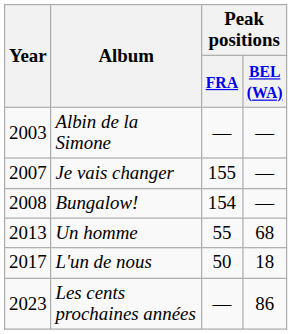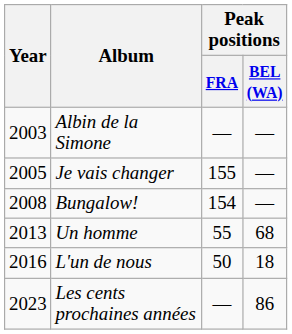 <table class="wikitable">
 <tr>
 <th align="center" rowspan="2" width="10">Year</th>
 <th align="center" rowspan="2" width="120">Album</th>
 <th align="center" colspan="2" width="20">Peak positions</th>
 </tr>
 <tr>
 <th width="20"><small><a href='#'>FRA</a><br></small></th>
 <th width="20"><small><a href='#'>BEL<br>(WA)</a><br></small></th>
 </tr>
 <tr>
 <td>2003</td>
 <td><em>Albin de la Simone</em></td>
 <td style="text-align:center;">—</td>
 <td style="text-align:center;">—</td>
 </tr>
 <tr>
-<td>2007</td>
+<td>2005</td>
 <td><em>Je vais changer</em></td>
 <td style="text-align:center;">155</td>
 <td style="text-align:center;">—</td>
 </tr>
 <tr>
 <td>2008</td>
 <td><em>Bungalow!</em></td>
 <td style="text-align:center;">154</td>
 <td style="text-align:center;">—</td>
 </tr>
 <tr>
 <td>2013</td>
 <td><em>Un homme</em></td>
 <td style="text-align:center;">55</td>
 <td style="text-align:center;">68</td>
 </tr>
 <tr>
-<td>2017</td>
+<td>2016</td>
 <td><em>L'un de nous</em></td>
 <td style="text-align:center;">50</td>
 <td style="text-align:center;">18</td>
 </tr>
 <tr>
 <td>2023</td>
 <td><em>Les cents prochaines années</em></td>
 <td style="text-align:center;">—</td>
 <td style="text-align:center;">86</td>
 </tr>
 </table>
